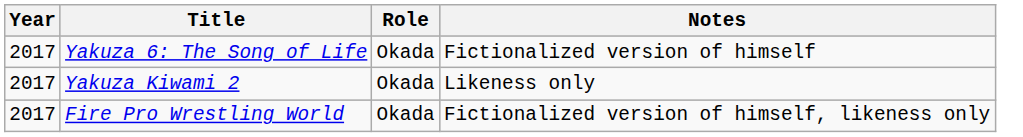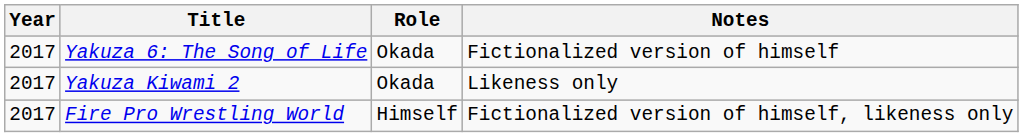 <table class="wikitable">
 <tr>
 <th>Year</th>
 <th>Title</th>
 <th>Role</th>
 <th>Notes</th>
 </tr>
 <tr>
 <td>2017</td>
 <td><em><a href='#'>Yakuza 6: The Song of Life</a></em></td>
 <td>Okada</td>
 <td>Fictionalized version of himself</td>
 </tr>
 <tr>
 <td>2017</td>
 <td><em><a href='#'>Yakuza Kiwami 2</a></em></td>
 <td>Okada</td>
 <td>Likeness only</td>
 </tr>
 <tr>
 <td>2017</td>
 <td><em><a href='#'>Fire Pro Wrestling World</a></em></td>
-<td>Okada</td>
+<td>Himself</td>
 <td>Fictionalized version of himself, likeness only</td>
 </tr>
 </table>
